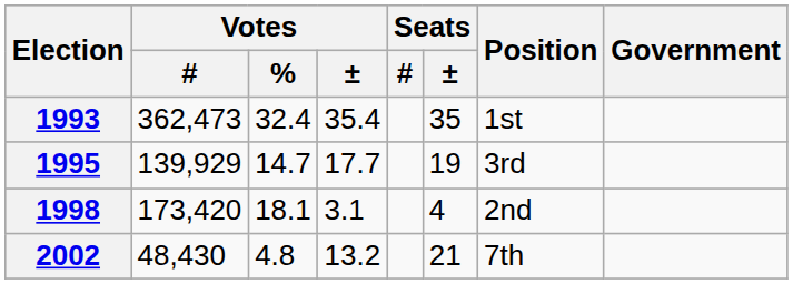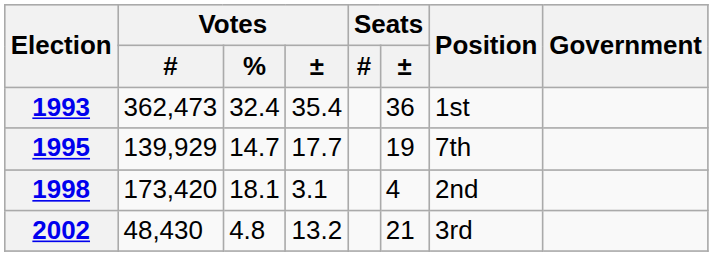 <table class="wikitable">
 <tr>
 <th rowspan=2>Election</th>
 <th colspan=3>Votes</th>
 <th colspan=2>Seats</th>
 <th rowspan=2>Position</th>
 <th rowspan=2>Government</th>
 </tr>
 <tr>
 <th>#</th>
 <th>%</th>
 <th>±</th>
 <th>#</th>
 <th>±</th>
 </tr>
 <tr>
 <th><a href='#'>1993</a></th>
 <td>362,473</td>
 <td>32.4</td>
 <td>35.4</td>
 <td></td>
-<td>35</td>
+<td>36</td>
 <td> 1st</td>
 <td></td>
 </tr>
 <tr>
 <th><a href='#'>1995</a></th>
 <td>139,929</td>
 <td>14.7</td>
 <td>17.7</td>
 <td></td>
 <td>19</td>
-<td> 3rd</td>
+<td> 7th</td>
 <td></td>
 </tr>
 <tr>
 <th><a href='#'>1998</a></th>
 <td>173,420</td>
 <td>18.1</td>
 <td>3.1</td>
 <td></td>
 <td>4</td>
 <td> 2nd</td>
 <td></td>
 </tr>
 <tr>
 <th><a href='#'>2002</a></th>
 <td>48,430</td>
 <td>4.8</td>
 <td>13.2</td>
 <td></td>
 <td>21</td>
-<td> 7th</td>
+<td> 3rd</td>
 <td></td>
 </tr>
 </table>
